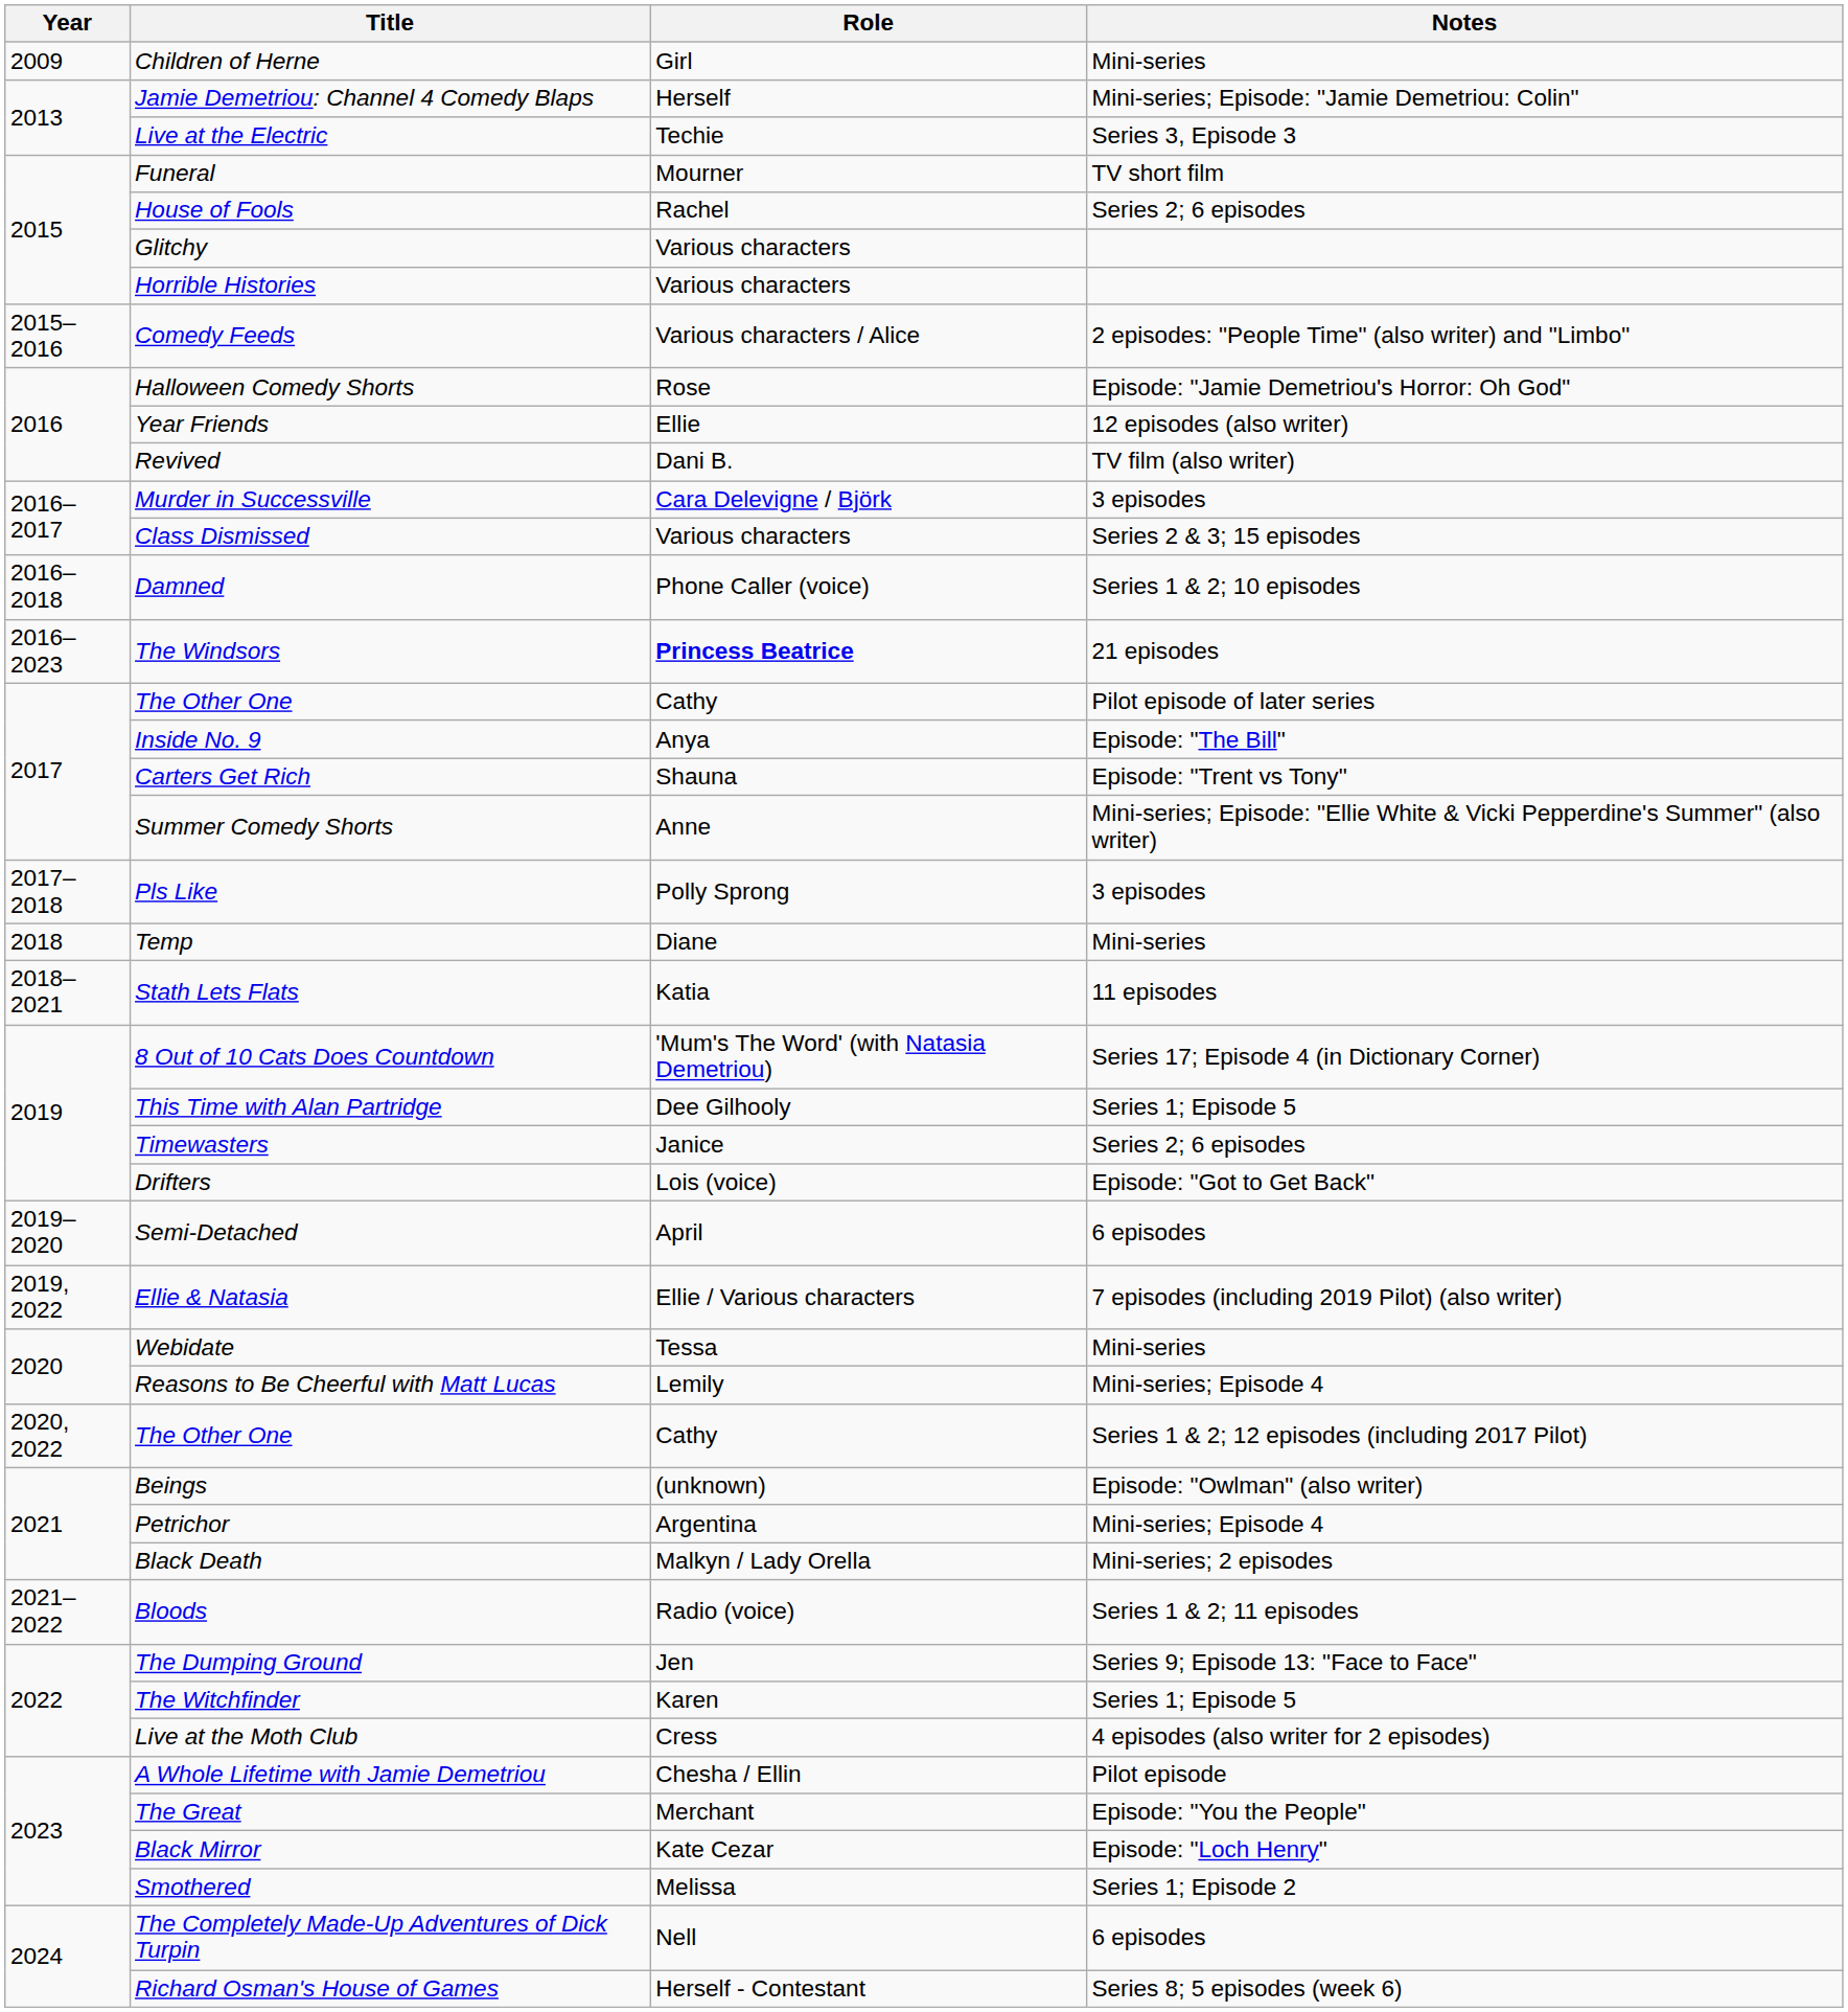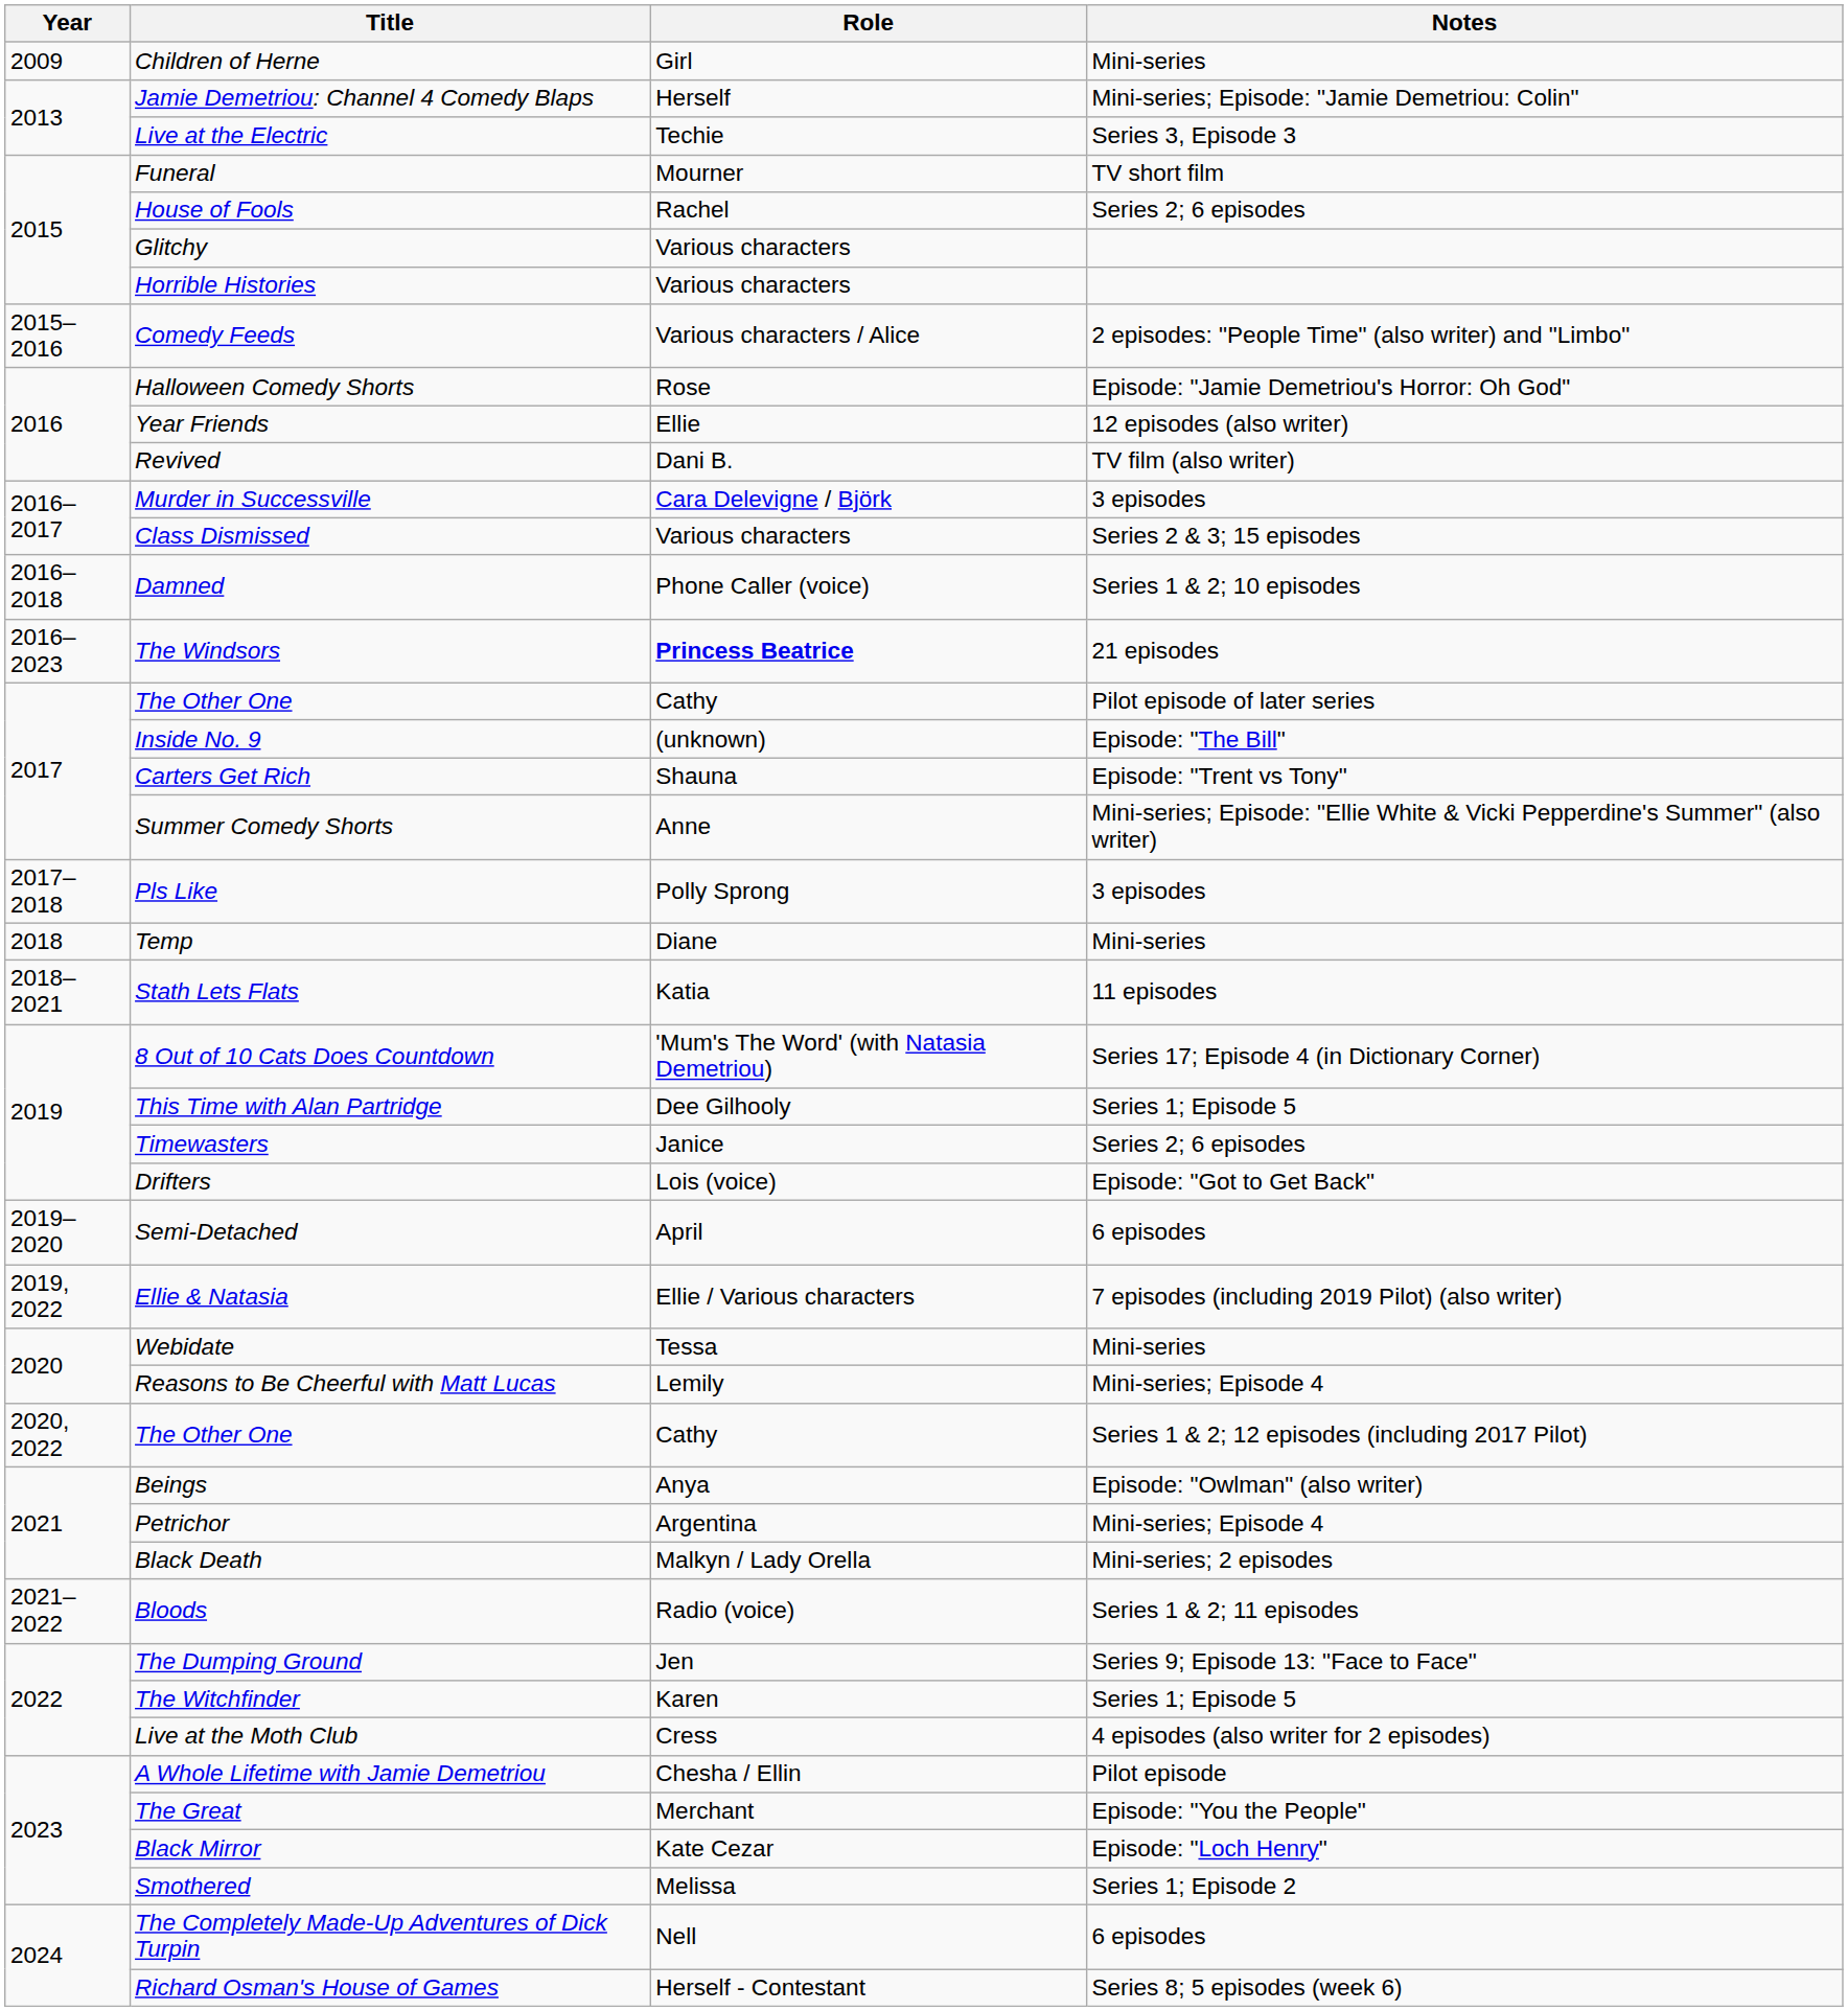 <table class="wikitable plainrowheaders unsortable">
 <tr>
 <th scope="col">Year</th>
 <th scope="col">Title</th>
 <th scope="col">Role</th>
 <th scope="col" class="unsortable">Notes</th>
 </tr>
 <tr>
 <td>2009</td>
 <td><em>Children of Herne</em></td>
 <td>Girl</td>
 <td>Mini-series</td>
 </tr>
 <tr>
 <td rowspan="2">2013</td>
 <td><em><a href='#'>Jamie Demetriou</a>: Channel 4 Comedy Blaps</em></td>
 <td>Herself</td>
 <td>Mini-series; Episode: "Jamie Demetriou: Colin"</td>
 </tr>
 <tr>
 <td><em><a href='#'>Live at the Electric</a></em> </td>
 <td>Techie</td>
 <td>Series 3, Episode 3</td>
 </tr>
 <tr>
 <td rowspan="4">2015</td>
 <td><em>Funeral</em></td>
 <td>Mourner</td>
 <td>TV short film</td>
 </tr>
 <tr>
 <td><em><a href='#'>House of Fools</a></em> </td>
 <td>Rachel</td>
 <td>Series 2; 6 episodes</td>
 </tr>
 <tr>
 <td><em>Glitchy</em></td>
 <td>Various characters</td>
 <td></td>
 </tr>
 <tr>
 <td><em><a href='#'>Horrible Histories</a></em></td>
 <td>Various characters</td>
 <td></td>
 </tr>
 <tr>
 <td>2015–2016</td>
 <td><em><a href='#'>Comedy Feeds</a></em></td>
 <td>Various characters / Alice</td>
 <td>2 episodes: "People Time" (also writer) and "Limbo"</td>
 </tr>
 <tr>
 <td rowspan="3">2016</td>
 <td><em>Halloween Comedy Shorts</em></td>
 <td>Rose</td>
 <td>Episode: "Jamie Demetriou's Horror: Oh God"</td>
 </tr>
 <tr>
 <td><em>Year Friends</em></td>
 <td>Ellie</td>
 <td>12 episodes (also writer)</td>
 </tr>
 <tr>
 <td><em>Revived</em></td>
 <td>Dani B.</td>
 <td>TV film (also writer)</td>
 </tr>
 <tr>
 <td rowspan="2">2016–2017</td>
 <td><em><a href='#'>Murder in Successville</a></em></td>
 <td><a href='#'>Cara Delevigne</a> / <a href='#'>Björk</a></td>
 <td>3 episodes</td>
 </tr>
 <tr>
 <td><em><a href='#'>Class Dismissed</a></em></td>
 <td>Various characters</td>
 <td>Series 2 & 3; 15 episodes</td>
 </tr>
 <tr>
 <td>2016–2018</td>
 <td><em><a href='#'>Damned</a></em></td>
 <td>Phone Caller (voice)</td>
 <td>Series 1 & 2; 10 episodes</td>
 </tr>
 <tr>
 <td>2016–2023</td>
 <td><em><a href='#'>The Windsors</a></em> </td>
 <td><strong><a href='#'>Princess Beatrice</a></strong></td>
 <td>21 episodes</td>
 </tr>
 <tr>
 <td rowspan="4">2017</td>
 <td><em><a href='#'>The Other One</a></em></td>
 <td>Cathy</td>
 <td>Pilot episode of later series</td>
 </tr>
 <tr>
 <td><em><a href='#'>Inside No. 9</a></em></td>
-<td>Anya</td>
+<td>(unknown)</td>
 <td>Episode: "<a href='#'>The Bill</a>"</td>
 </tr>
 <tr>
 <td><em><a href='#'>Carters Get Rich</a></em></td>
 <td>Shauna</td>
 <td>Episode: "Trent vs Tony"</td>
 </tr>
 <tr>
 <td><em>Summer Comedy Shorts</em></td>
 <td>Anne</td>
 <td>Mini-series; Episode: "Ellie White & Vicki Pepperdine's Summer" (also writer)</td>
 </tr>
 <tr>
 <td>2017–2018</td>
 <td><em><a href='#'>Pls Like</a></em></td>
 <td>Polly Sprong</td>
 <td>3 episodes</td>
 </tr>
 <tr>
 <td>2018</td>
 <td><em>Temp</em></td>
 <td>Diane</td>
 <td>Mini-series</td>
 </tr>
 <tr>
 <td>2018–2021</td>
 <td><em><a href='#'>Stath Lets Flats</a></em></td>
 <td>Katia</td>
 <td>11 episodes</td>
 </tr>
 <tr>
 <td rowspan="4">2019</td>
 <td><em><a href='#'>8 Out of 10 Cats Does Countdown</a></em></td>
 <td>'Mum's The Word' (with <a href='#'>Natasia Demetriou</a>)</td>
 <td>Series 17; Episode 4 (in Dictionary Corner)</td>
 </tr>
 <tr>
 <td><em><a href='#'>This Time with Alan Partridge</a></em></td>
 <td>Dee Gilhooly</td>
 <td>Series 1; Episode 5</td>
 </tr>
 <tr>
 <td><em><a href='#'>Timewasters</a></em></td>
 <td>Janice</td>
 <td>Series 2; 6 episodes</td>
 </tr>
 <tr>
 <td><em>Drifters</em></td>
 <td>Lois (voice)</td>
 <td>Episode: "Got to Get Back"</td>
 </tr>
 <tr>
 <td>2019–2020</td>
 <td><em>Semi-Detached</em> </td>
 <td>April</td>
 <td>6 episodes</td>
 </tr>
 <tr>
 <td>2019, 2022</td>
 <td><em><a href='#'>Ellie & Natasia</a></em> </td>
 <td>Ellie / Various characters</td>
 <td>7 episodes (including 2019 Pilot) (also writer)</td>
 </tr>
 <tr>
 <td rowspan="2">2020</td>
 <td><em>Webidate</em></td>
 <td>Tessa</td>
 <td>Mini-series</td>
 </tr>
 <tr>
 <td><em>Reasons to Be Cheerful with <a href='#'>Matt Lucas</a></em></td>
 <td>Lemily</td>
 <td>Mini-series; Episode 4</td>
 </tr>
 <tr>
 <td>2020, 2022</td>
 <td><em><a href='#'>The Other One</a></em> </td>
 <td>Cathy</td>
 <td>Series 1 & 2; 12 episodes (including 2017 Pilot)</td>
 </tr>
 <tr>
 <td rowspan="3">2021</td>
 <td><em>Beings</em></td>
-<td>(unknown)</td>
+<td>Anya</td>
 <td>Episode: "Owlman" (also writer)</td>
 </tr>
 <tr>
 <td><em>Petrichor</em></td>
 <td>Argentina</td>
 <td>Mini-series; Episode 4</td>
 </tr>
 <tr>
 <td><em>Black Death</em></td>
 <td>Malkyn / Lady Orella</td>
 <td>Mini-series; 2 episodes</td>
 </tr>
 <tr>
 <td>2021–2022</td>
 <td><em><a href='#'>Bloods</a></em> </td>
 <td>Radio (voice)</td>
 <td>Series 1 & 2; 11 episodes</td>
 </tr>
 <tr>
 <td rowspan="3">2022</td>
 <td><em><a href='#'>The Dumping Ground</a></em></td>
 <td>Jen</td>
 <td>Series 9; Episode 13: "Face to Face"</td>
 </tr>
 <tr>
 <td><em><a href='#'>The Witchfinder</a></em></td>
 <td>Karen</td>
 <td>Series 1; Episode 5</td>
 </tr>
 <tr>
 <td><em>Live at the Moth Club</em></td>
 <td>Cress</td>
 <td>4 episodes (also writer for 2 episodes)</td>
 </tr>
 <tr>
 <td rowspan="4">2023</td>
 <td><em><a href='#'>A Whole Lifetime with Jamie Demetriou</a></em></td>
 <td>Chesha / Ellin</td>
 <td>Pilot episode</td>
 </tr>
 <tr>
 <td><em><a href='#'>The Great</a></em></td>
 <td>Merchant</td>
 <td>Episode: "You the People"</td>
 </tr>
 <tr>
 <td><em><a href='#'>Black Mirror</a></em></td>
 <td>Kate Cezar</td>
 <td>Episode: "<a href='#'>Loch Henry</a>"</td>
 </tr>
 <tr>
 <td><em><a href='#'>Smothered</a></em></td>
 <td>Melissa</td>
 <td>Series 1; Episode 2</td>
 </tr>
 <tr>
 <td rowspan="2">2024</td>
 <td><em><a href='#'>The Completely Made-Up Adventures of Dick Turpin</a></em></td>
 <td>Nell</td>
 <td>6 episodes</td>
 </tr>
 <tr>
 <td><em><a href='#'>Richard Osman's House of Games</a></em></td>
 <td>Herself - Contestant</td>
 <td>Series 8; 5 episodes (week 6)</td>
 </tr>
 </table>
